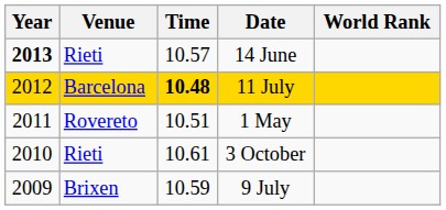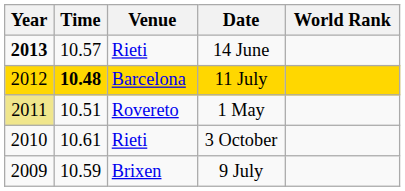 <table class="wikitable" width=50% style="font-size:90%; text-align:center;">
 <tr>
 <th>Year</th>
+<th>Time</th>
 <th>Venue</th>
-<th>Time</th>
 <th>Date</th>
 <th>World Rank</th>
 </tr>
 <tr>
 <td><strong>2013</strong></td>
+<td>10.57</td>
 <td align=left> <a href='#'>Rieti</a></td>
-<td>10.57</td>
 <td>14 June</td>
 <td></td>
 </tr>
 <tr bgcolor=gold>
 <td>2012</td>
+<td><strong>10.48</strong></td>
 <td align=left> <a href='#'>Barcelona</a></td>
-<td><strong>10.48</strong></td>
 <td>11 July</td>
 <td></td>
 </tr>
 <tr>
-<td>2011</td>
+<td style="background: khaki;">2011</td>
+<td>10.51</td>
 <td align=left> <a href='#'>Rovereto</a></td>
-<td>10.51</td>
 <td>1 May</td>
 <td></td>
 </tr>
 <tr>
 <td>2010</td>
+<td>10.61</td>
 <td align=left> <a href='#'>Rieti</a></td>
-<td>10.61</td>
 <td>3 October</td>
 <td></td>
 </tr>
 <tr>
 <td>2009</td>
+<td>10.59</td>
 <td align=left> <a href='#'>Brixen</a></td>
-<td>10.59</td>
 <td>9 July</td>
 <td></td>
 </tr>
 </table>
